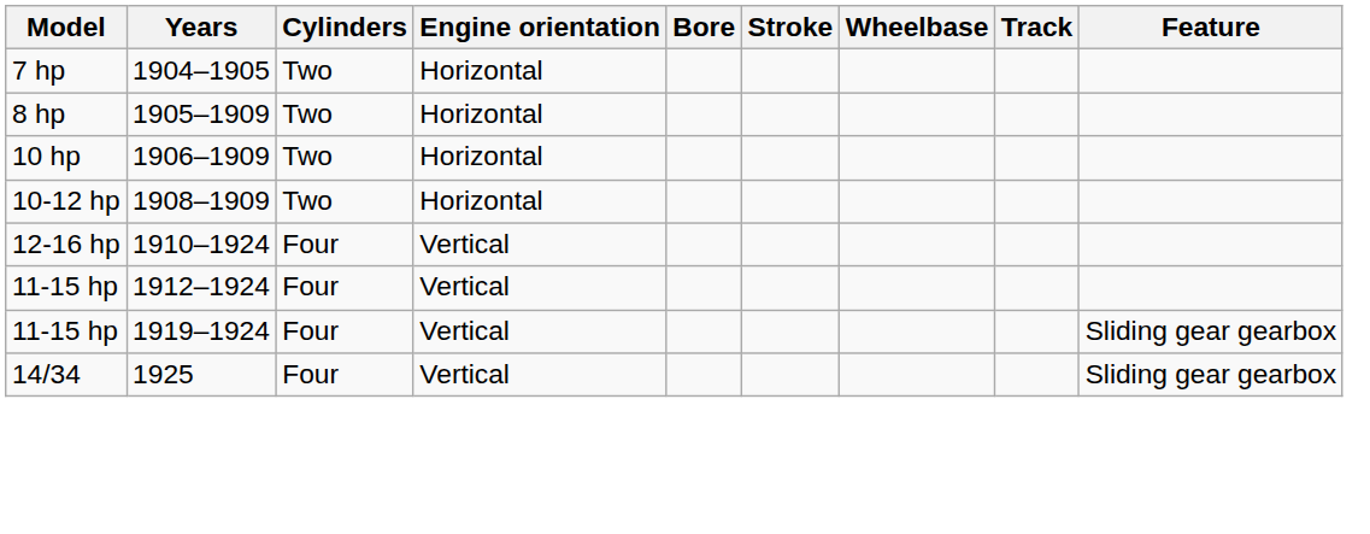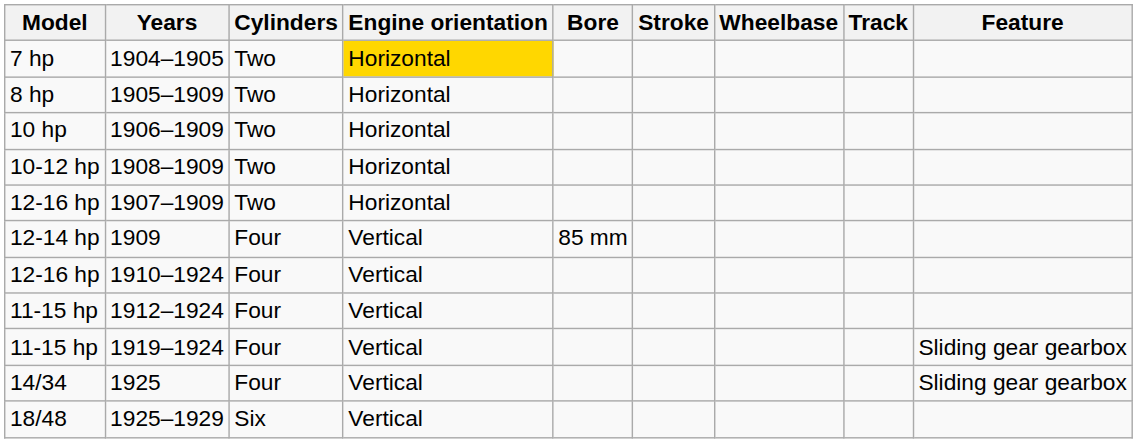 <table class="wikitable">
 <tr>
 <th>Model</th>
 <th>Years</th>
 <th>Cylinders</th>
 <th>Engine orientation</th>
 <th>Bore</th>
 <th>Stroke</th>
 <th>Wheelbase</th>
 <th>Track</th>
 <th>Feature</th>
 </tr>
 <tr>
 <td>7 hp</td>
 <td>1904–1905</td>
 <td>Two</td>
-<td>Horizontal</td>
+<td style="background: gold;">Horizontal</td>
 <td></td>
 <td></td>
 <td></td>
 <td></td>
 <td></td>
 </tr>
 <tr>
 <td>8 hp</td>
 <td>1905–1909</td>
 <td>Two</td>
 <td>Horizontal</td>
 <td></td>
 <td></td>
 <td></td>
 <td></td>
 <td></td>
 </tr>
 <tr>
 <td>10 hp</td>
 <td>1906–1909</td>
 <td>Two</td>
 <td>Horizontal</td>
 <td></td>
 <td></td>
 <td></td>
 <td></td>
 <td></td>
 </tr>
 <tr>
 <td>10-12 hp</td>
 <td>1908–1909</td>
 <td>Two</td>
 <td>Horizontal</td>
 <td></td>
+<td></td>
+<td></td>
+<td></td>
+<td></td>
+</tr>
+<tr>
+<td>12-16 hp</td>
+<td>1907–1909</td>
+<td>Two</td>
+<td>Horizontal</td>
+<td></td>
+<td></td>
+<td></td>
+<td></td>
+<td></td>
+</tr>
+<tr>
+<td>12-14 hp</td>
+<td>1909</td>
+<td>Four</td>
+<td>Vertical</td>
+<td>85 mm</td>
 <td></td>
 <td></td>
 <td></td>
 <td></td>
 </tr>
 <tr>
 <td>12-16 hp</td>
 <td>1910–1924</td>
 <td>Four</td>
 <td>Vertical</td>
 <td></td>
 <td></td>
 <td></td>
 <td></td>
 <td></td>
 </tr>
 <tr>
 <td>11-15 hp</td>
 <td>1912–1924</td>
 <td>Four</td>
 <td>Vertical</td>
 <td></td>
 <td></td>
 <td></td>
 <td></td>
 <td></td>
 </tr>
 <tr>
 <td>11-15 hp</td>
 <td>1919–1924</td>
 <td>Four</td>
 <td>Vertical</td>
 <td></td>
 <td></td>
 <td></td>
 <td></td>
 <td>Sliding gear gearbox</td>
 </tr>
 <tr>
 <td>14/34</td>
 <td>1925</td>
 <td>Four</td>
 <td>Vertical</td>
 <td></td>
 <td></td>
 <td></td>
 <td></td>
 <td>Sliding gear gearbox</td>
 </tr>
+<tr>
+<td>18/48</td>
+<td>1925–1929</td>
+<td>Six</td>
+<td>Vertical</td>
+<td></td>
+<td></td>
+<td></td>
+<td></td>
+<td></td>
+</tr>
 </table>
